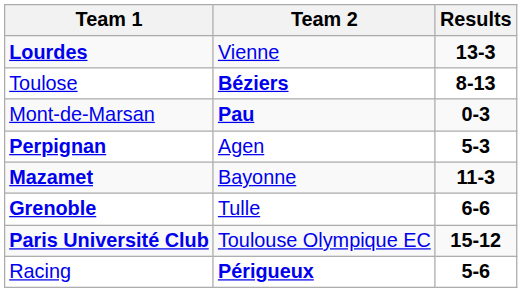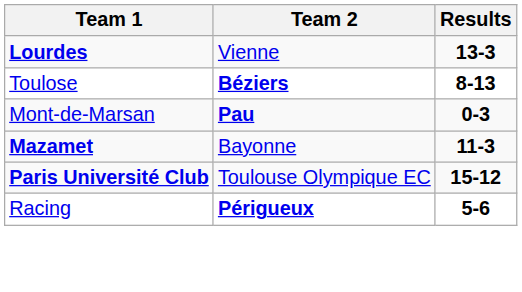 <table class="wikitable">
 <tr>
 <th>Team 1</th>
 <th>Team 2</th>
 <th>Results</th>
 </tr>
 <tr>
 <td><strong><a href='#'>Lourdes</a></strong></td>
 <td><a href='#'>Vienne</a></td>
 <td align="center"><strong>13-3</strong></td>
 </tr>
 <tr bgcolor="white">
 <td><a href='#'>Toulose</a></td>
 <td><strong><a href='#'>Béziers</a></strong></td>
 <td align="center"><strong>8-13</strong></td>
 </tr>
 <tr>
 <td><a href='#'>Mont-de-Marsan</a></td>
 <td><strong><a href='#'>Pau</a></strong></td>
 <td align="center"><strong>0-3</strong></td>
 </tr>
-<tr bgcolor="white">
-<td><strong><a href='#'>Perpignan</a></strong></td>
-<td><a href='#'>Agen</a></td>
-<td align="center"><strong>5-3</strong></td>
-</tr>
 <tr>
 <td><strong><a href='#'>Mazamet</a></strong></td>
 <td><a href='#'>Bayonne</a></td>
 <td align="center"><strong>11-3</strong></td>
-</tr>
-<tr bgcolor="white">
-<td><strong><a href='#'>Grenoble</a></strong></td>
-<td><a href='#'>Tulle</a></td>
-<td align="center"><strong>6-6</strong></td>
 </tr>
 <tr>
 <td><strong><a href='#'>Paris Université Club</a></strong></td>
 <td><a href='#'>Toulouse Olympique EC</a></td>
 <td align="center"><strong>15-12</strong></td>
 </tr>
 <tr bgcolor="white">
 <td><a href='#'>Racing</a></td>
 <td><strong><a href='#'>Périgueux</a></strong></td>
 <td align="center"><strong>5-6</strong></td>
 </tr>
 </table>
